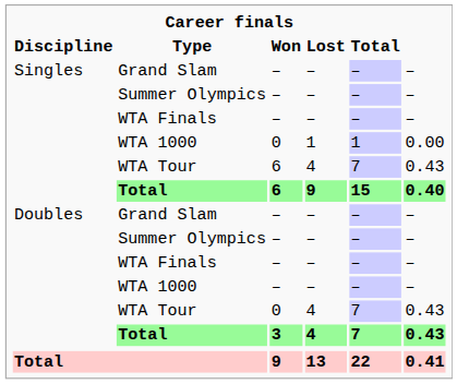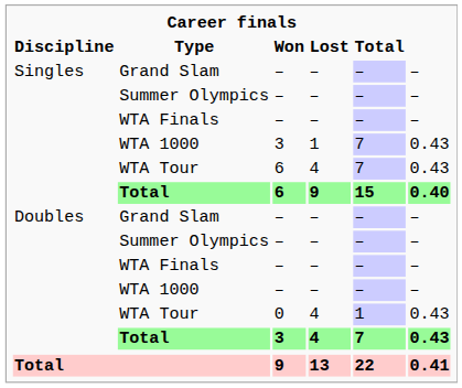 <table class="infobox vcard vevent nowrap" width="40%">
 <tr>
 <th colspan="6">Career finals</th>
 </tr>
 <tr>
 <th>Discipline</th>
 <th>Type</th>
 <th>Won</th>
 <th>Lost</th>
 <th>Total</th>
 <th></th>
 </tr>
 <tr>
 <td rowspan="6">Singles</td>
 <td>Grand Slam</td>
 <td>–</td>
 <td>–</td>
 <td bgcolor="CCCCFF">–</td>
 <td>–</td>
 </tr>
 <tr>
 <td>Summer Olympics</td>
 <td>–</td>
 <td>–</td>
 <td bgcolor="CCCCFF">–</td>
 <td>–</td>
 </tr>
 <tr>
 <td>WTA Finals</td>
 <td>–</td>
 <td>–</td>
 <td bgcolor="CCCCFF">–</td>
 <td>–</td>
 </tr>
 <tr>
 <td>WTA 1000</td>
-<td>0</td>
+<td>3</td>
 <td>1</td>
-<td bgcolor="CCCCFF">1</td>
-<td>0.00</td>
+<td bgcolor="CCCCFF">7</td>
+<td>0.43</td>
 </tr>
 <tr>
 <td>WTA Tour</td>
 <td>6</td>
 <td>4</td>
 <td bgcolor="CCCCFF">7</td>
 <td>0.43</td>
 </tr>
 <tr bgcolor="98FB98">
 <td><strong>Total</strong></td>
 <td><strong>6</strong></td>
 <td><strong>9</strong></td>
 <td><strong>15</strong></td>
 <td><strong>0.40</strong></td>
 </tr>
 <tr>
 <td rowspan="6">Doubles</td>
 <td>Grand Slam</td>
 <td>–</td>
 <td>–</td>
 <td bgcolor="CCCCFF">–</td>
 <td>–</td>
 </tr>
 <tr>
 <td>Summer Olympics</td>
 <td>–</td>
 <td>–</td>
 <td bgcolor="CCCCFF">–</td>
 <td>–</td>
 </tr>
 <tr>
 <td>WTA Finals</td>
 <td>–</td>
 <td>–</td>
 <td bgcolor="CCCCFF">–</td>
 <td>–</td>
 </tr>
 <tr>
 <td>WTA 1000</td>
 <td>–</td>
 <td>–</td>
 <td bgcolor="CCCCFF">–</td>
 <td>–</td>
 </tr>
 <tr>
 <td>WTA Tour</td>
 <td>0</td>
 <td>4</td>
-<td bgcolor="CCCCFF">7</td>
+<td bgcolor="CCCCFF">1</td>
 <td>0.43</td>
 </tr>
 <tr bgcolor="98FB98">
 <td><strong>Total</strong></td>
 <td><strong>3</strong></td>
 <td><strong>4</strong></td>
 <td><strong>7</strong></td>
 <td><strong>0.43</strong></td>
 </tr>
 <tr>
 </tr>
 <tr bgcolor="FFCCCC">
 <td colspan="2"><strong>Total</strong></td>
 <td><strong>9</strong></td>
 <td><strong>13</strong></td>
 <td><strong>22</strong></td>
 <td><strong>0.41</strong></td>
 </tr>
 </table>
